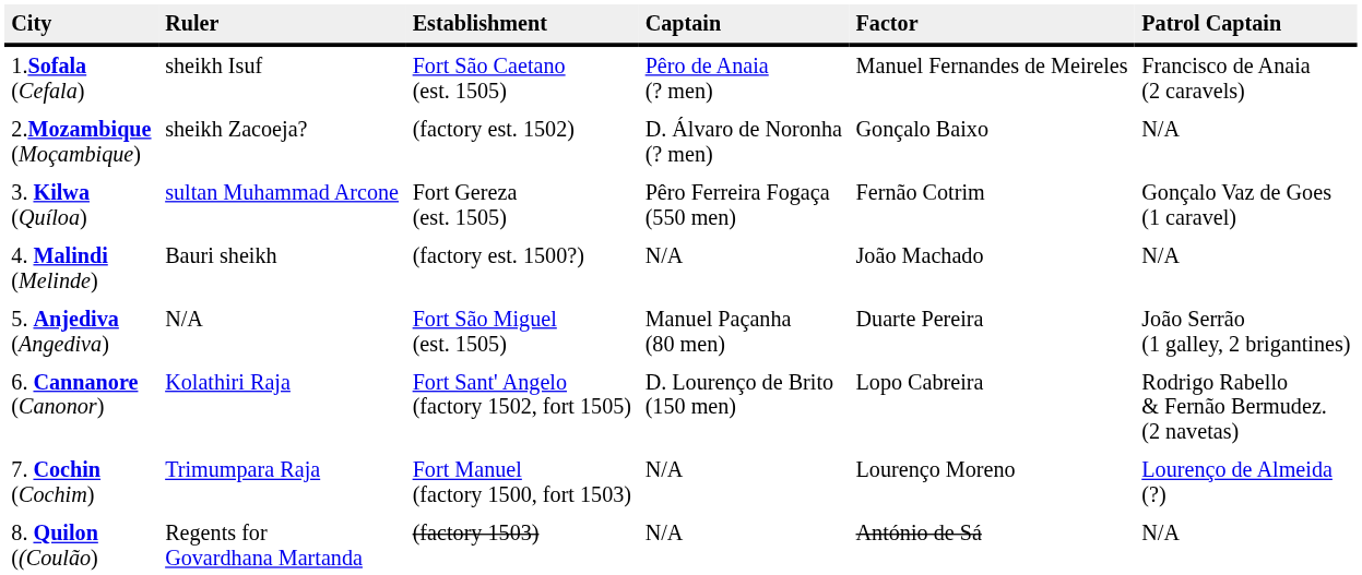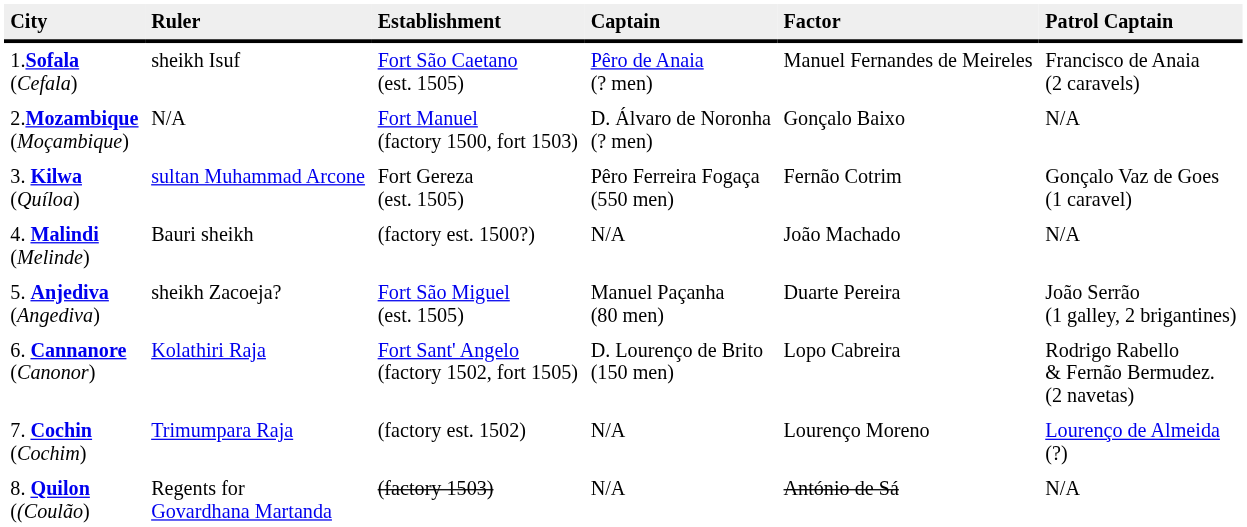 <table class="toccolours" style="border-collapse:collapse" cellpadding=5>
 <tr>
 <td style="border-bottom:3px solid; background:#efefef;"><strong>City</strong></td>
 <td style="border-bottom:3px solid; background:#efefef;"><strong>Ruler</strong></td>
 <td style="border-bottom:3px solid; background:#efefef;"><strong>Establishment</strong></td>
 <td style="border-bottom:3px solid; background:#efefef;"><strong>Captain</strong></td>
 <td style="border-bottom:3px solid; background:#efefef;"><strong>Factor</strong></td>
 <td style="border-bottom:3px solid; background:#efefef;"><strong>Patrol Captain</strong></td>
 </tr>
 <tr valign = top>
 <td>1.<strong><a href='#'>Sofala</a></strong> <br>(<em>Cefala</em>)</td>
 <td>sheikh Isuf</td>
 <td><a href='#'>Fort São Caetano</a> <br>(est. 1505)</td>
 <td><a href='#'>Pêro de Anaia</a> <br> (? men)</td>
 <td>Manuel Fernandes de Meireles</td>
 <td>Francisco de Anaia <br>(2 caravels)</td>
 </tr>
 <tr valign = top>
 <td>2.<strong><a href='#'>Mozambique</a></strong><br> (<em>Moçambique</em>)</td>
-<td>sheikh Zacoeja?</td>
-<td>(factory est. 1502)</td>
+<td>N/A</td>
+<td><a href='#'>Fort Manuel</a> <br>(factory 1500, fort 1503)</td>
 <td>D. Álvaro de Noronha <br> (? men)</td>
 <td>Gonçalo Baixo</td>
 <td>N/A</td>
 </tr>
 <tr valign = top>
 <td>3. <strong><a href='#'>Kilwa</a></strong> <br> (<em>Quíloa</em>)</td>
 <td><a href='#'>sultan Muhammad Arcone</a></td>
 <td>Fort Gereza <br>(est. 1505)</td>
 <td>Pêro Ferreira Fogaça <br> (550 men)</td>
 <td>Fernão Cotrim</td>
 <td>Gonçalo Vaz de Goes <br>(1 caravel)</td>
 </tr>
 <tr valign = top>
 <td>4. <strong><a href='#'>Malindi</a></strong> <br> (<em>Melinde</em>)</td>
 <td>Bauri sheikh</td>
 <td>(factory est. 1500?)</td>
 <td>N/A</td>
 <td>João Machado</td>
 <td>N/A</td>
 </tr>
 <tr valign = top>
 <td>5. <strong><a href='#'>Anjediva</a></strong> <br> (<em>Angediva</em>)</td>
-<td>N/A</td>
+<td>sheikh Zacoeja?</td>
 <td><a href='#'>Fort São Miguel</a> <br>(est. 1505)</td>
 <td>Manuel Paçanha <br> (80 men)</td>
 <td>Duarte Pereira</td>
 <td>João Serrão <br>(1 galley, 2 brigantines)</td>
 </tr>
 <tr valign = top>
 <td>6. <strong><a href='#'>Cannanore</a></strong> <br>(<em>Canonor</em>)</td>
 <td><a href='#'>Kolathiri Raja</a></td>
 <td><a href='#'>Fort Sant' Angelo</a> <br>(factory 1502, fort 1505)</td>
 <td>D. Lourenço de Brito <br> (150 men)</td>
 <td>Lopo Cabreira</td>
 <td>Rodrigo Rabello <br> & Fernão Bermudez. <br>(2 navetas)</td>
 </tr>
 <tr valign = top>
 <td>7. <strong><a href='#'>Cochin</a></strong> <br> (<em>Cochim</em>)</td>
 <td><a href='#'>Trimumpara Raja</a></td>
-<td><a href='#'>Fort Manuel</a> <br>(factory 1500, fort 1503)</td>
+<td>(factory est. 1502)</td>
 <td>N/A</td>
 <td>Lourenço Moreno</td>
 <td><a href='#'>Lourenço de Almeida</a> <br>(?)</td>
 </tr>
 <tr valign = top>
 <td>8. <strong><a href='#'>Quilon</a></strong> <br> (<em>(Coulão</em>)</td>
 <td>Regents for <br><a href='#'>Govardhana Martanda</a></td>
 <td><del>(factory 1503)</del></td>
 <td>N/A</td>
 <td><del>António de Sá</del></td>
 <td>N/A</td>
 </tr>
 <tr valign = top>
 </tr>
 </table>
